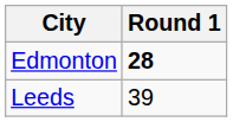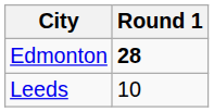 <table class="wikitable">
 <tr>
 <th>City</th>
 <th>Round 1</th>
 </tr>
 <tr>
 <td> <a href='#'>Edmonton</a></td>
 <td><strong>28</strong></td>
 </tr>
 <tr>
 <td> <a href='#'>Leeds</a></td>
-<td>39</td>
+<td>10</td>
 </tr>
 </table>
